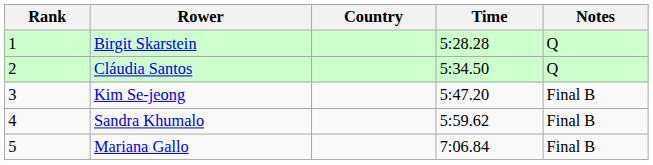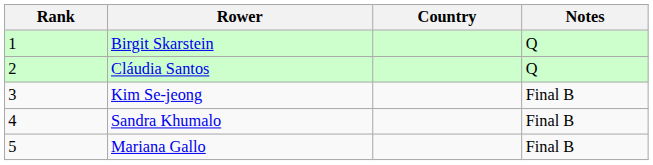 <table class="wikitable" width=50%>
 <tr>
 <th>Rank</th>
 <th>Rower</th>
 <th>Country</th>
-<th>Time</th>
 <th>Notes</th>
 </tr>
 <tr bgcolor=#ccffcc>
 <td>1</td>
 <td><a href='#'>Birgit Skarstein</a></td>
 <td></td>
-<td>5:28.28</td>
 <td>Q</td>
 </tr>
 <tr bgcolor=#ccffcc>
 <td>2</td>
 <td><a href='#'>Cláudia Santos</a></td>
 <td></td>
-<td>5:34.50</td>
 <td>Q</td>
 </tr>
 <tr>
 <td>3</td>
 <td><a href='#'>Kim Se-jeong</a></td>
 <td></td>
-<td>5:47.20</td>
 <td>Final B</td>
 </tr>
 <tr>
 <td>4</td>
 <td><a href='#'>Sandra Khumalo</a></td>
 <td></td>
-<td>5:59.62</td>
 <td>Final B</td>
 </tr>
 <tr>
 <td>5</td>
 <td><a href='#'>Mariana Gallo</a></td>
 <td></td>
-<td>7:06.84</td>
 <td>Final B</td>
 </tr>
 </table>
